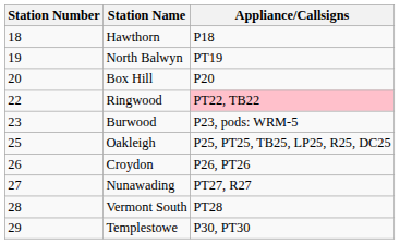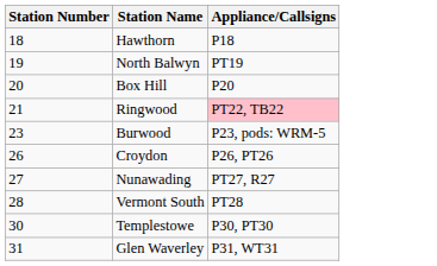 <table class=wikitable>
 <tr valign=bottom>
 <th>Station Number</th>
 <th>Station Name</th>
 <th>Appliance/Callsigns</th>
 </tr>
 <tr>
 <td>18</td>
 <td>Hawthorn</td>
 <td>P18</td>
 </tr>
 <tr>
 <td>19</td>
 <td>North Balwyn</td>
 <td>PT19</td>
 </tr>
 <tr>
 <td>20</td>
 <td>Box Hill</td>
 <td>P20</td>
 </tr>
 <tr>
-<td>22</td>
+<td>21</td>
 <td>Ringwood</td>
 <td style="background: pink;">PT22, TB22</td>
 </tr>
 <tr>
 <td>23</td>
 <td>Burwood</td>
 <td>P23, pods: WRM-5</td>
-</tr>
-<tr>
-<td>25</td>
-<td>Oakleigh</td>
-<td>P25, PT25, TB25, LP25, R25, DC25</td>
 </tr>
 <tr>
 <td>26</td>
 <td>Croydon</td>
 <td>P26, PT26</td>
 </tr>
 <tr>
 <td>27</td>
 <td>Nunawading</td>
 <td>PT27, R27</td>
 </tr>
 <tr>
 <td>28</td>
 <td>Vermont South</td>
 <td>PT28</td>
 </tr>
 <tr>
-<td>29</td>
+<td>30</td>
 <td>Templestowe</td>
 <td>P30, PT30</td>
 </tr>
+<tr>
+<td>31</td>
+<td>Glen Waverley</td>
+<td>P31, WT31</td>
+</tr>
 </table>
